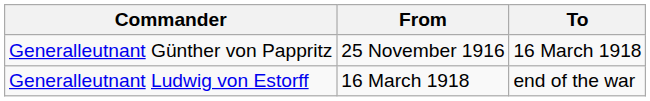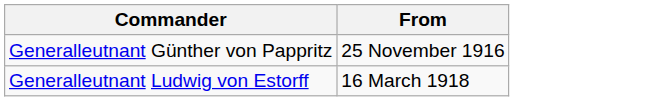 <table class="wikitable">
 <tr>
 <th>Commander</th>
 <th>From</th>
-<th>To</th>
 </tr>
 <tr>
 <td><a href='#'>Generalleutnant</a> Günther von Pappritz</td>
 <td>25 November 1916</td>
-<td>16 March 1918</td>
 </tr>
 <tr>
 <td><a href='#'>Generalleutnant</a> <a href='#'>Ludwig von Estorff</a></td>
 <td>16 March 1918</td>
-<td>end of the war</td>
 </tr>
 </table>
